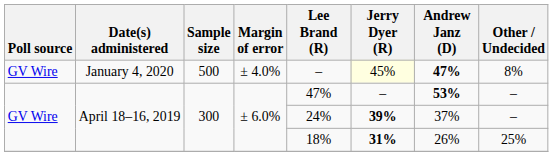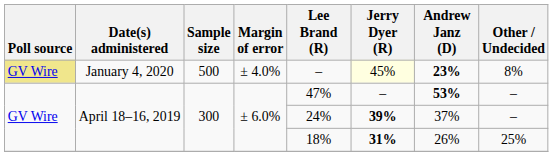 <table class="wikitable" style="font-size:90%">
 <tr valign=bottom>
 <th>Poll source</th>
 <th>Date(s)<br>administered</th>
 <th>Sample<br>size</th>
 <th>Margin<br>of error</th>
 <th style="width:60px">Lee<br>Brand<br>(R)</th>
 <th style="width:60px">Jerry<br>Dyer<br>(R)</th>
 <th style="width:60px">Andrew<br>Janz<br>(D)</th>
 <th>Other /<br>Undecided</th>
 </tr>
 <tr>
-<td><a href='#'>GV Wire</a></td>
+<td style="background: khaki;"><a href='#'>GV Wire</a></td>
 <td align=center>January 4, 2020</td>
 <td align=center>500</td>
 <td align=center>± 4.0%</td>
 <td align=center>–</td>
 <td align=center style="background: lightyellow;">45%</td>
-<td align=center ><strong>47%</strong></td>
+<td align=center ><strong>23%</strong></td>
 <td align=center>8%</td>
 </tr>
 <tr>
 <td rowspan=3><a href='#'>GV Wire</a></td>
 <td rowspan=3 align=center>April 18–16, 2019</td>
 <td rowspan=3 align=center>300</td>
 <td rowspan=3 align=center>± 6.0%</td>
 <td align=center>47%</td>
 <td align=center>–</td>
 <td align=center ><strong>53%</strong></td>
 <td align=center>–</td>
 </tr>
 <tr>
 <td align=center>24%</td>
 <td align=center ><strong>39%</strong></td>
 <td align=center>37%</td>
 <td align=center>–</td>
 </tr>
 <tr>
 <td align=center>18%</td>
 <td align=center ><strong>31%</strong></td>
 <td align=center>26%</td>
 <td align=center>25%</td>
 </tr>
 <tr>
 </tr>
 </table>
